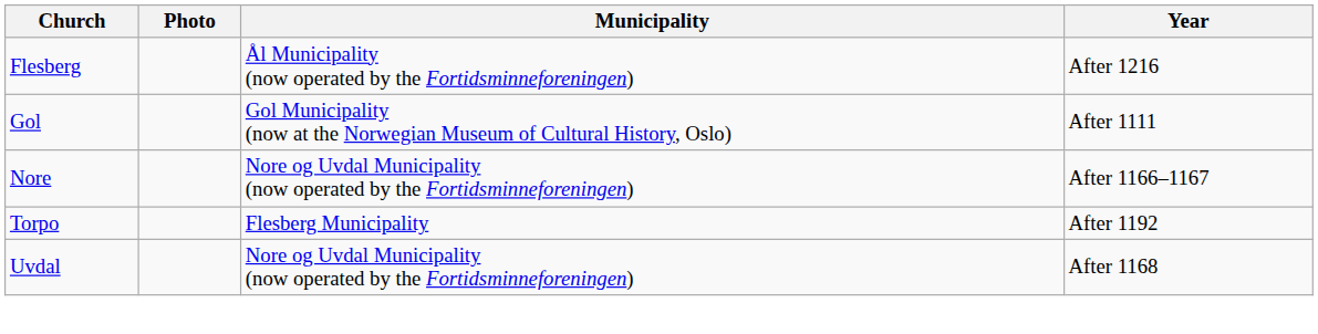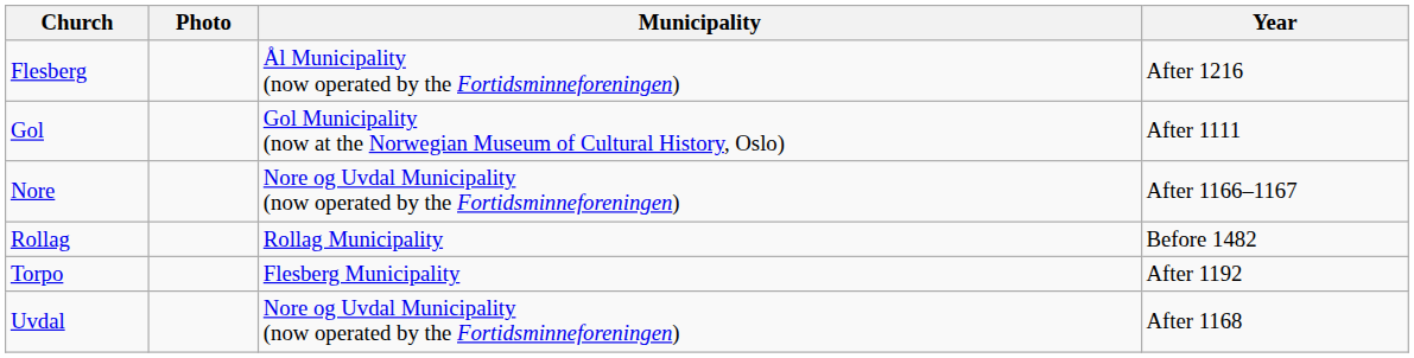 <table class="wikitable sortable" width="80%">
 <tr>
 <th>Church</th>
 <th>Photo</th>
 <th>Municipality</th>
 <th>Year</th>
 </tr>
 <tr>
 <td><a href='#'>Flesberg</a></td>
 <td></td>
 <td><a href='#'>Ål Municipality</a><br>(now operated by the <em><a href='#'>Fortidsminneforeningen</a></em>)</td>
 <td>After 1216</td>
 </tr>
 <tr>
 <td><a href='#'>Gol</a></td>
 <td></td>
 <td><a href='#'>Gol Municipality</a><br>(now at the <a href='#'>Norwegian Museum of Cultural History</a>, Oslo)</td>
 <td>After 1111</td>
 </tr>
 <tr>
 <td><a href='#'>Nore</a></td>
 <td></td>
 <td><a href='#'>Nore og Uvdal Municipality</a><br>(now operated by the <em><a href='#'>Fortidsminneforeningen</a></em>)</td>
 <td>After 1166–1167</td>
 </tr>
 <tr>
+<td><a href='#'>Rollag</a></td>
+<td></td>
+<td><a href='#'>Rollag Municipality</a></td>
+<td>Before 1482</td>
+</tr>
+<tr>
 <td><a href='#'>Torpo</a></td>
 <td></td>
 <td><a href='#'>Flesberg Municipality</a></td>
 <td>After 1192</td>
 </tr>
 <tr>
 <td><a href='#'>Uvdal</a></td>
 <td></td>
 <td><a href='#'>Nore og Uvdal Municipality</a><br>(now operated by the <em><a href='#'>Fortidsminneforeningen</a></em>)</td>
 <td>After 1168</td>
 </tr>
 </table>
